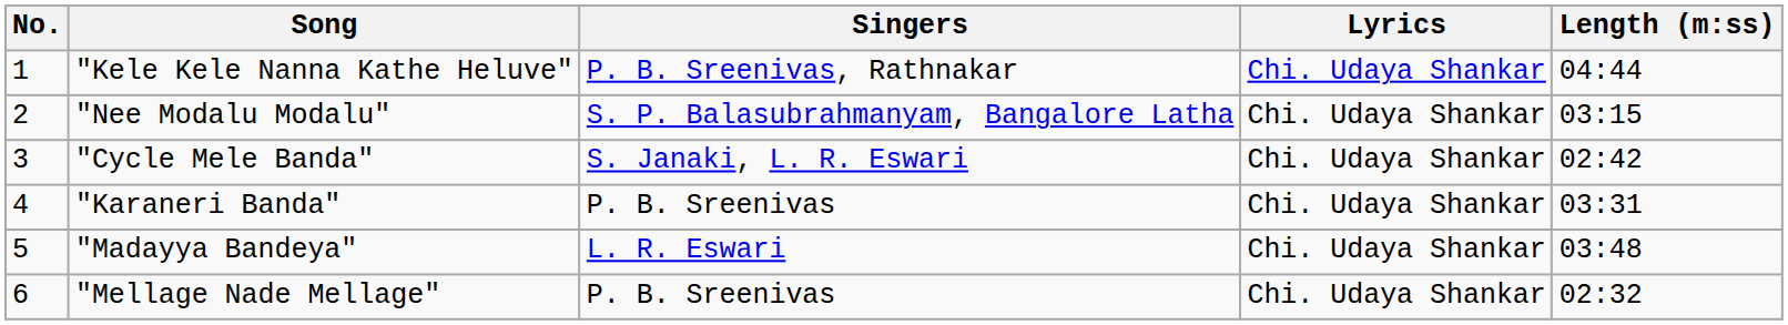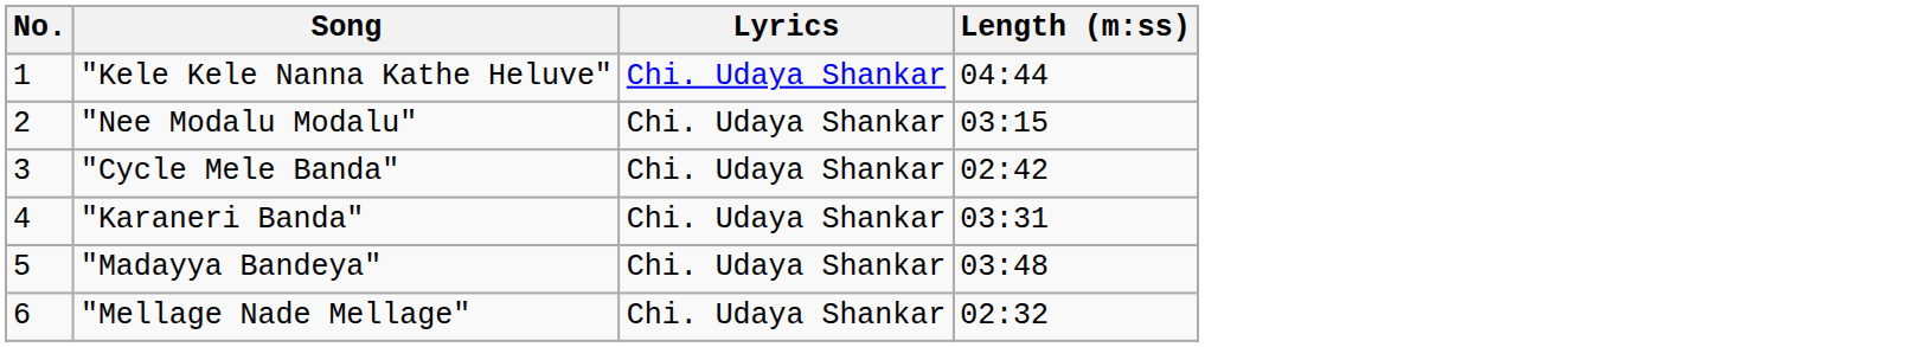 <table class="wikitable" style="font-size:95%;">
 <tr>
 <th>No.</th>
 <th>Song</th>
-<th>Singers</th>
 <th>Lyrics</th>
 <th>Length (m:ss)</th>
 </tr>
 <tr>
 <td>1</td>
 <td>"Kele Kele Nanna Kathe Heluve"</td>
-<td><a href='#'>P. B. Sreenivas</a>, Rathnakar</td>
 <td><a href='#'>Chi. Udaya Shankar</a></td>
 <td>04:44</td>
 </tr>
 <tr>
 <td>2</td>
 <td>"Nee Modalu Modalu"</td>
-<td><a href='#'>S. P. Balasubrahmanyam</a>, <a href='#'>Bangalore Latha</a></td>
 <td>Chi. Udaya Shankar</td>
 <td>03:15</td>
 </tr>
 <tr>
 <td>3</td>
 <td>"Cycle Mele Banda"</td>
-<td><a href='#'>S. Janaki</a>, <a href='#'>L. R. Eswari</a></td>
 <td>Chi. Udaya Shankar</td>
 <td>02:42</td>
 </tr>
 <tr>
 <td>4</td>
 <td>"Karaneri Banda"</td>
-<td>P. B. Sreenivas</td>
 <td>Chi. Udaya Shankar</td>
 <td>03:31</td>
 </tr>
 <tr>
 <td>5</td>
 <td>"Madayya Bandeya"</td>
-<td><a href='#'>L. R. Eswari</a></td>
 <td>Chi. Udaya Shankar</td>
 <td>03:48</td>
 </tr>
 <tr>
 <td>6</td>
 <td>"Mellage Nade Mellage"</td>
-<td>P. B. Sreenivas</td>
 <td>Chi. Udaya Shankar</td>
 <td>02:32</td>
 </tr>
 </table>
